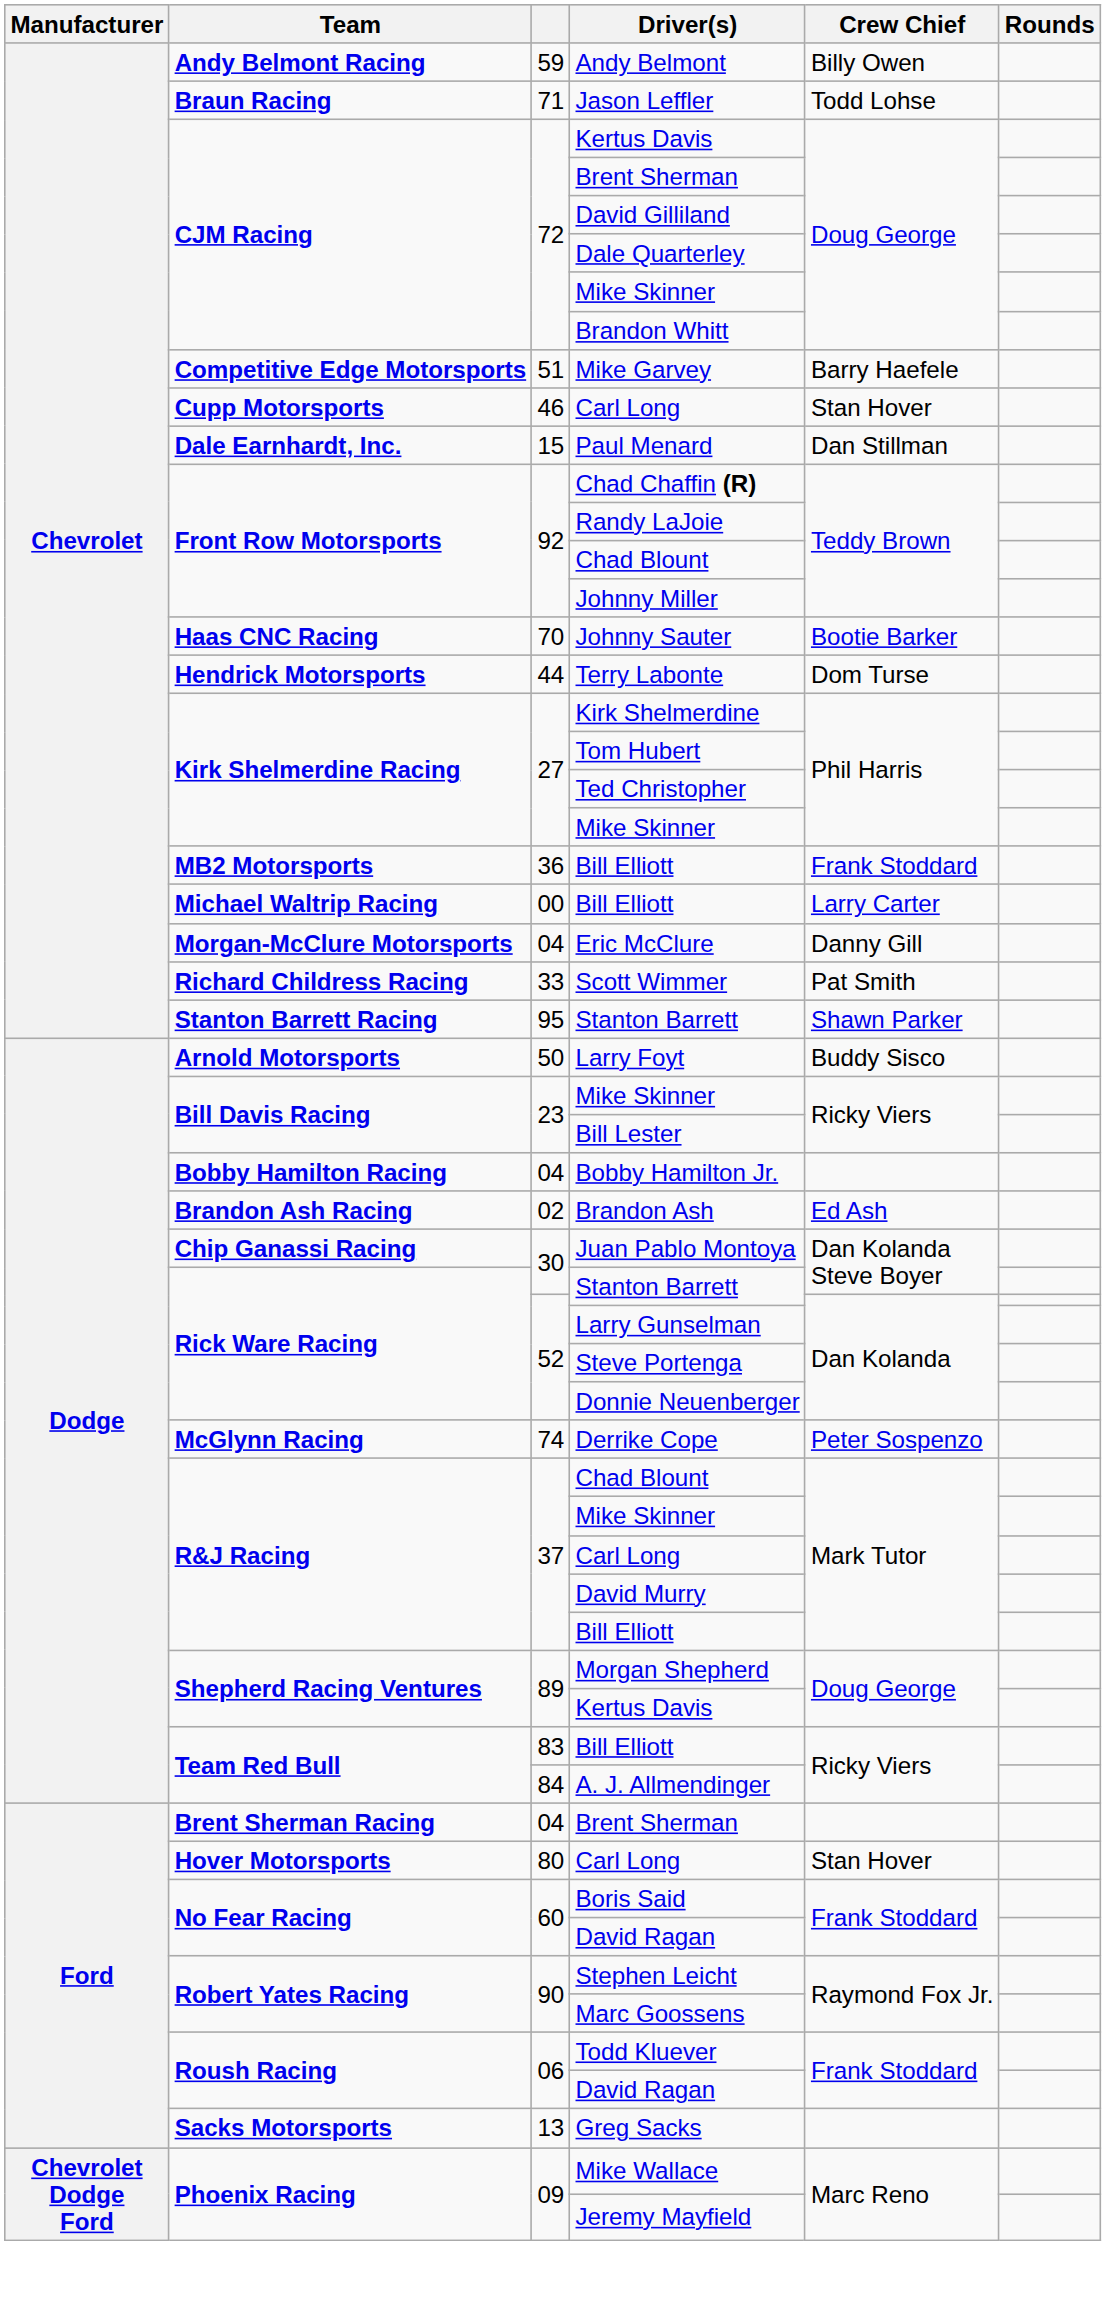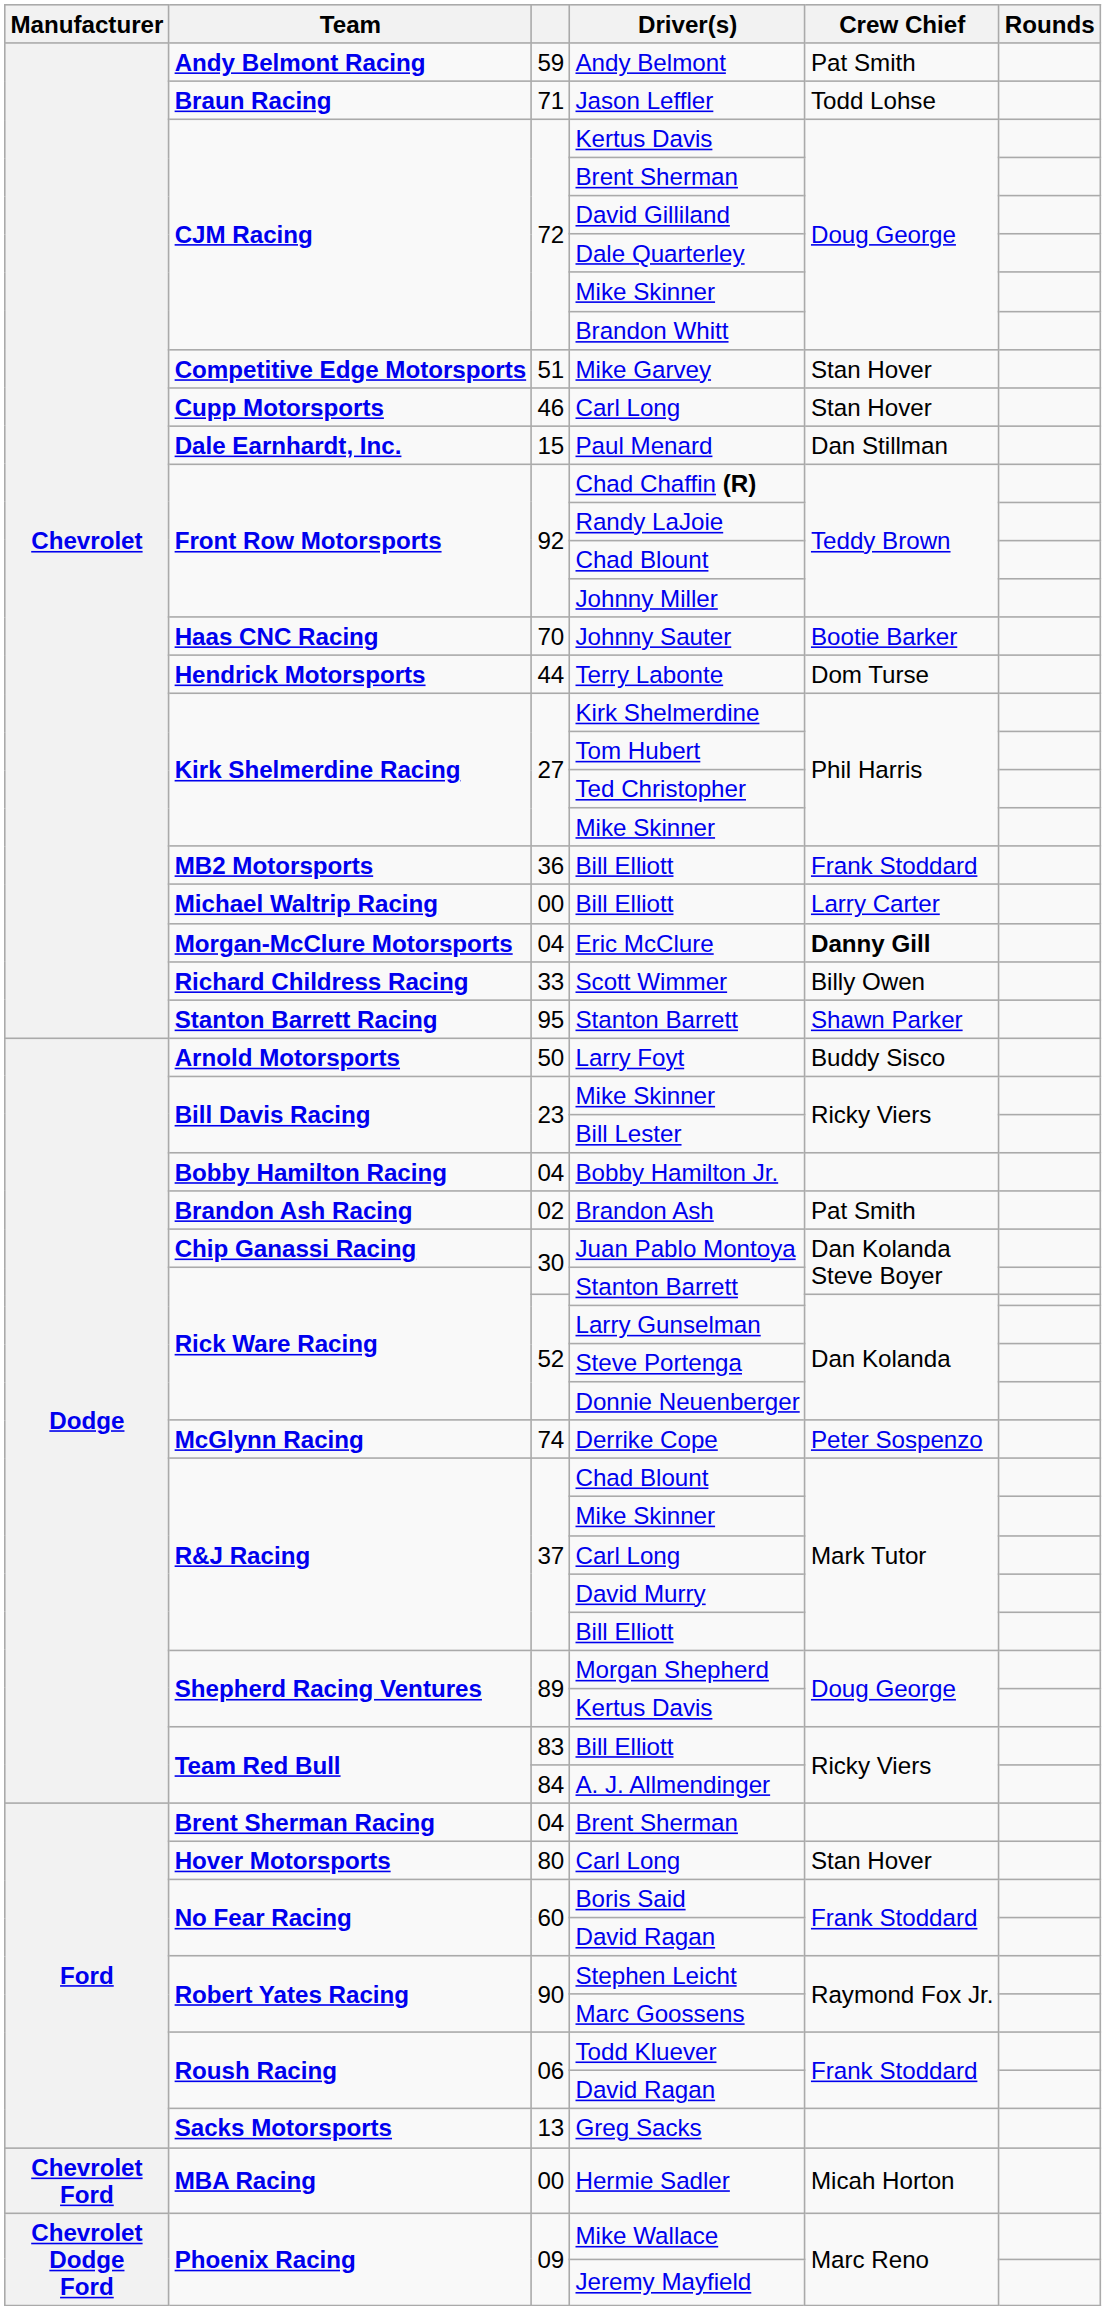 <table class="wikitable" style="font-size: 95%;">
 <tr>
 <th>Manufacturer</th>
 <th>Team</th>
 <th></th>
 <th>Driver(s)</th>
 <th>Crew Chief</th>
 <th>Rounds</th>
 </tr>
 <tr>
 <th rowspan=26><a href='#'>Chevrolet</a></th>
 <td><strong><a href='#'>Andy Belmont Racing</a></strong></td>
 <td>59</td>
 <td><a href='#'>Andy Belmont</a></td>
-<td>Billy Owen</td>
+<td>Pat Smith</td>
 <td></td>
 </tr>
 <tr>
 <td><strong><a href='#'>Braun Racing</a></strong></td>
 <td>71</td>
 <td><a href='#'>Jason Leffler</a></td>
 <td>Todd Lohse</td>
 <td></td>
 </tr>
 <tr>
 <td rowspan=6><strong><a href='#'>CJM Racing</a></strong></td>
 <td rowspan=6>72</td>
 <td><a href='#'>Kertus Davis</a></td>
 <td rowspan=6><a href='#'>Doug George</a></td>
 <td></td>
 </tr>
 <tr>
 <td><a href='#'>Brent Sherman</a></td>
 <td></td>
 </tr>
 <tr>
 <td><a href='#'>David Gilliland</a></td>
 <td></td>
 </tr>
 <tr>
 <td><a href='#'>Dale Quarterley</a></td>
 <td></td>
 </tr>
 <tr>
 <td><a href='#'>Mike Skinner</a></td>
 <td></td>
 </tr>
 <tr>
 <td><a href='#'>Brandon Whitt</a></td>
 <td></td>
 </tr>
 <tr>
 <td><strong><a href='#'>Competitive Edge Motorsports</a></strong></td>
 <td>51</td>
 <td><a href='#'>Mike Garvey</a></td>
-<td>Barry Haefele</td>
+<td>Stan Hover</td>
 <td></td>
 </tr>
 <tr>
 <td><strong><a href='#'>Cupp Motorsports</a></strong></td>
 <td>46</td>
 <td><a href='#'>Carl Long</a></td>
 <td>Stan Hover</td>
 <td></td>
 </tr>
 <tr>
 <td><strong><a href='#'>Dale Earnhardt, Inc.</a></strong></td>
 <td>15</td>
 <td><a href='#'>Paul Menard</a></td>
 <td>Dan Stillman</td>
 <td></td>
 </tr>
 <tr>
 <td rowspan=4><strong><a href='#'>Front Row Motorsports</a></strong></td>
 <td rowspan=4>92</td>
 <td><a href='#'>Chad Chaffin</a> <strong>(R)</strong></td>
 <td rowspan=4><a href='#'>Teddy Brown</a></td>
 <td></td>
 </tr>
 <tr>
 <td><a href='#'>Randy LaJoie</a></td>
 <td></td>
 </tr>
 <tr>
 <td><a href='#'>Chad Blount</a></td>
 <td></td>
 </tr>
 <tr>
 <td><a href='#'>Johnny Miller</a></td>
 <td></td>
 </tr>
 <tr>
 <td><strong><a href='#'>Haas CNC Racing</a></strong></td>
 <td>70</td>
 <td><a href='#'>Johnny Sauter</a></td>
 <td><a href='#'>Bootie Barker</a></td>
 <td></td>
 </tr>
 <tr>
 <td><strong><a href='#'>Hendrick Motorsports</a></strong></td>
 <td>44</td>
 <td><a href='#'>Terry Labonte</a></td>
 <td>Dom Turse</td>
 <td></td>
 </tr>
 <tr>
 <td rowspan=4><strong><a href='#'>Kirk Shelmerdine Racing</a></strong></td>
 <td rowspan=4>27</td>
 <td><a href='#'>Kirk Shelmerdine</a></td>
 <td rowspan=4>Phil Harris</td>
 <td></td>
 </tr>
 <tr>
 <td><a href='#'>Tom Hubert</a></td>
 <td></td>
 </tr>
 <tr>
 <td><a href='#'>Ted Christopher</a></td>
 <td></td>
 </tr>
 <tr>
 <td><a href='#'>Mike Skinner</a></td>
 <td></td>
 </tr>
 <tr>
 <td><strong><a href='#'>MB2 Motorsports</a></strong></td>
 <td>36</td>
 <td><a href='#'>Bill Elliott</a></td>
 <td><a href='#'>Frank Stoddard</a></td>
 <td></td>
 </tr>
 <tr>
 <td><strong><a href='#'>Michael Waltrip Racing</a></strong></td>
 <td>00</td>
 <td><a href='#'>Bill Elliott</a></td>
 <td><a href='#'>Larry Carter</a></td>
 <td></td>
 </tr>
 <tr>
 <td><strong><a href='#'>Morgan-McClure Motorsports</a></strong></td>
 <td>04</td>
 <td><a href='#'>Eric McClure</a></td>
-<td>Danny Gill</td>
+<td><strong>Danny Gill</strong></td>
 <td></td>
 </tr>
 <tr>
 <td><strong><a href='#'>Richard Childress Racing</a></strong></td>
 <td>33</td>
 <td><a href='#'>Scott Wimmer</a></td>
-<td>Pat Smith</td>
+<td>Billy Owen</td>
 <td></td>
 </tr>
 <tr>
 <td><strong><a href='#'>Stanton Barrett Racing</a></strong></td>
 <td>95</td>
 <td><a href='#'>Stanton Barrett</a></td>
 <td><a href='#'>Shawn Parker</a></td>
 <td></td>
 </tr>
 <tr>
 <th rowspan="21"><a href='#'>Dodge</a></th>
 <td><strong><a href='#'>Arnold Motorsports</a></strong></td>
 <td>50</td>
 <td><a href='#'>Larry Foyt</a></td>
 <td>Buddy Sisco</td>
 <td></td>
 </tr>
 <tr>
 <td rowspan=2><strong><a href='#'>Bill Davis Racing</a></strong></td>
 <td rowspan=2>23</td>
 <td><a href='#'>Mike Skinner</a></td>
 <td rowspan=2>Ricky Viers</td>
 <td></td>
 </tr>
 <tr>
 <td><a href='#'>Bill Lester</a></td>
 <td></td>
 </tr>
 <tr>
 <td><strong><a href='#'>Bobby Hamilton Racing</a></strong></td>
 <td>04</td>
 <td><a href='#'>Bobby Hamilton Jr.</a></td>
 <td></td>
 <td></td>
 </tr>
 <tr>
 <td><strong><a href='#'>Brandon Ash Racing</a></strong></td>
 <td>02</td>
 <td><a href='#'>Brandon Ash</a></td>
-<td><a href='#'>Ed Ash</a></td>
+<td>Pat Smith</td>
 <td></td>
 </tr>
 <tr>
 <td><strong><a href='#'>Chip Ganassi Racing</a></strong></td>
 <td rowspan=2>30</td>
 <td><a href='#'>Juan Pablo Montoya</a></td>
 <td rowspan=2>Dan Kolanda <small></small><br>Steve Boyer <small></small></td>
 <td></td>
 </tr>
 <tr>
 <td rowspan=5><strong><a href='#'>Rick Ware Racing</a></strong></td>
 <td rowspan=2><a href='#'>Stanton Barrett</a></td>
 <td></td>
 </tr>
 <tr>
 <td rowspan=4>52</td>
 <td rowspan=4>Dan Kolanda</td>
 <td></td>
 </tr>
 <tr>
 <td><a href='#'>Larry Gunselman</a></td>
 <td></td>
 </tr>
 <tr>
 <td><a href='#'>Steve Portenga</a></td>
 <td></td>
 </tr>
 <tr>
 <td><a href='#'>Donnie Neuenberger</a></td>
 <td></td>
 </tr>
 <tr>
 <td><strong><a href='#'>McGlynn Racing</a></strong></td>
 <td>74</td>
 <td><a href='#'>Derrike Cope</a></td>
 <td><a href='#'>Peter Sospenzo</a></td>
 <td></td>
 </tr>
 <tr>
 <td rowspan=5><strong><a href='#'>R&J Racing</a></strong></td>
 <td rowspan=5>37</td>
 <td><a href='#'>Chad Blount</a></td>
 <td rowspan=5>Mark Tutor</td>
 <td></td>
 </tr>
 <tr>
 <td><a href='#'>Mike Skinner</a></td>
 <td></td>
 </tr>
 <tr>
 <td><a href='#'>Carl Long</a></td>
 <td></td>
 </tr>
 <tr>
 <td><a href='#'>David Murry</a></td>
 <td></td>
 </tr>
 <tr>
 <td><a href='#'>Bill Elliott</a></td>
 <td></td>
 </tr>
 <tr>
 <td rowspan=2><strong><a href='#'>Shepherd Racing Ventures</a></strong></td>
 <td rowspan=2>89</td>
 <td><a href='#'>Morgan Shepherd</a></td>
 <td rowspan=2><a href='#'>Doug George</a></td>
 <td></td>
 </tr>
 <tr>
 <td><a href='#'>Kertus Davis</a></td>
 <td></td>
 </tr>
 <tr>
 <td rowspan=2><strong><a href='#'>Team Red Bull</a></strong></td>
 <td>83</td>
 <td><a href='#'>Bill Elliott</a></td>
 <td rowspan=2>Ricky Viers</td>
 <td></td>
 </tr>
 <tr>
 <td>84</td>
 <td><a href='#'>A. J. Allmendinger</a></td>
 <td></td>
 </tr>
 <tr>
 <th rowspan="9"><a href='#'>Ford</a></th>
 <td><strong><a href='#'>Brent Sherman Racing</a></strong></td>
 <td>04</td>
 <td><a href='#'>Brent Sherman</a></td>
 <td></td>
 <td></td>
 </tr>
 <tr>
 <td><strong><a href='#'>Hover Motorsports</a></strong></td>
 <td>80</td>
 <td><a href='#'>Carl Long</a></td>
 <td>Stan Hover</td>
 <td></td>
 </tr>
 <tr>
 <td rowspan=2><strong><a href='#'>No Fear Racing</a></strong></td>
 <td rowspan=2>60</td>
 <td><a href='#'>Boris Said</a></td>
 <td rowspan="2"><a href='#'>Frank Stoddard</a></td>
 <td></td>
 </tr>
 <tr>
 <td><a href='#'>David Ragan</a></td>
 <td></td>
 </tr>
 <tr>
 <td rowspan="2"><a href='#'><strong>Robert Yates Racing</strong></a></td>
 <td rowspan="2">90</td>
 <td><a href='#'>Stephen Leicht</a></td>
 <td rowspan="2">Raymond Fox Jr.</td>
 <td></td>
 </tr>
 <tr>
 <td><a href='#'>Marc Goossens</a></td>
 <td></td>
 </tr>
 <tr>
 <td rowspan="2"><strong><a href='#'>Roush Racing</a></strong></td>
 <td rowspan="2">06</td>
 <td><a href='#'>Todd Kluever</a></td>
 <td rowspan="2"><a href='#'>Frank Stoddard</a></td>
 <td></td>
 </tr>
 <tr>
 <td><a href='#'>David Ragan</a></td>
 <td></td>
 </tr>
 <tr>
 <td><strong><a href='#'>Sacks Motorsports</a></strong></td>
 <td>13</td>
 <td><a href='#'>Greg Sacks</a></td>
 <td></td>
 <td></td>
 </tr>
 <tr>
+<th><a href='#'>Chevrolet</a><br><a href='#'>Ford</a></th>
+<td><strong><a href='#'>MBA Racing</a></strong></td>
+<td>00</td>
+<td><a href='#'>Hermie Sadler</a></td>
+<td>Micah Horton</td>
+<td></td>
+</tr>
+<tr>
 <th rowspan=2><a href='#'>Chevrolet</a><br><a href='#'>Dodge</a><br><a href='#'>Ford</a></th>
 <td rowspan=2><strong><a href='#'>Phoenix Racing</a></strong></td>
 <td rowspan=2>09</td>
 <td><a href='#'>Mike Wallace</a></td>
 <td rowspan=2>Marc Reno</td>
 <td></td>
 </tr>
 <tr>
 <td><a href='#'>Jeremy Mayfield</a></td>
 <td></td>
 </tr>
 </table>
